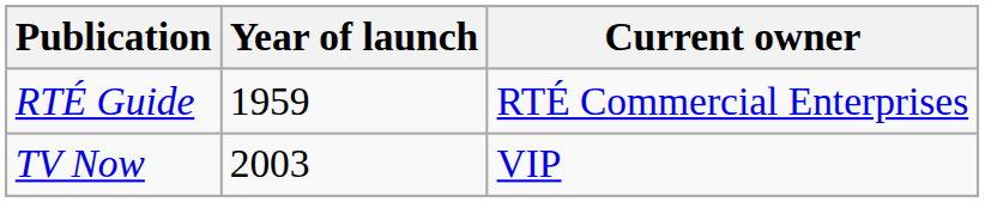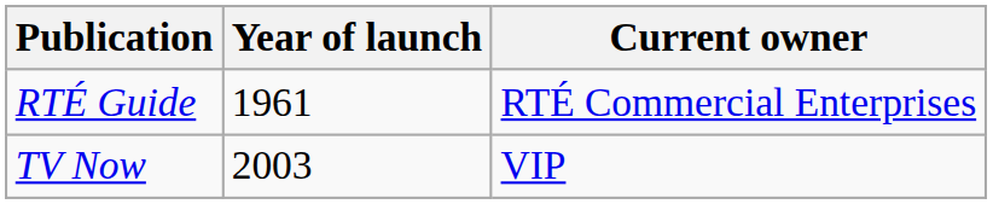 <table class="wikitable">
 <tr>
 <th>Publication</th>
 <th>Year of launch</th>
 <th>Current owner</th>
 </tr>
 <tr>
 <td><em><a href='#'>RTÉ Guide</a></em></td>
-<td>1959</td>
+<td>1961</td>
 <td><a href='#'>RTÉ Commercial Enterprises</a></td>
 </tr>
 <tr>
 <td><em><a href='#'>TV Now</a></em></td>
 <td>2003</td>
 <td><a href='#'>VIP</a></td>
 </tr>
 </table>
